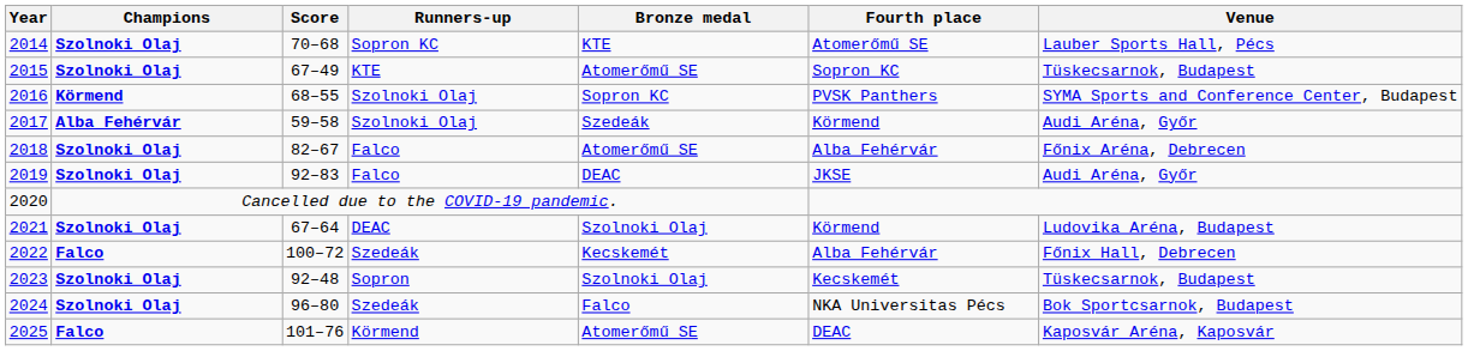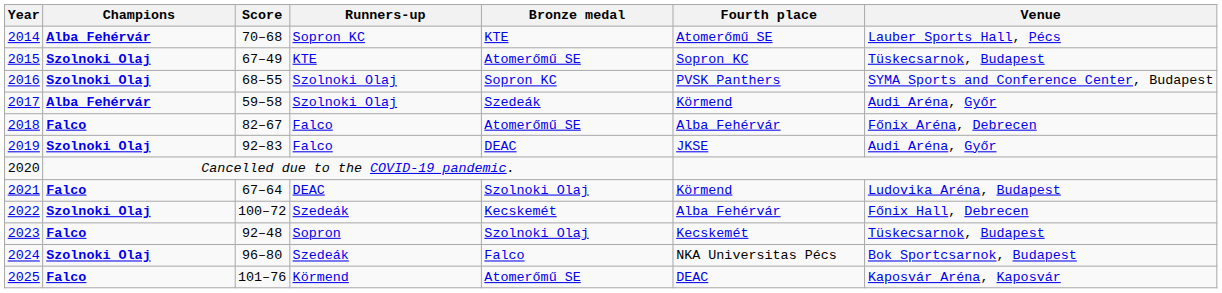 <table class="wikitable sortable">
 <tr>
 <th>Year</th>
 <th>Champions</th>
 <th>Score</th>
 <th>Runners-up</th>
 <th>Bronze medal</th>
 <th>Fourth place</th>
 <th>Venue</th>
 </tr>
 <tr>
 <td style="text-align:center"><a href='#'>2014</a></td>
-<td width=180><strong> <a href='#'>Szolnoki Olaj</a></strong></td>
+<td><strong><a href='#'>Alba Fehérvár</a></strong></td>
 <td style="text-align:center">70–68</td>
 <td width=180><a href='#'>Sopron KC</a></td>
 <td width=180><a href='#'>KTE</a></td>
 <td width=180><a href='#'>Atomerőmű SE</a></td>
 <td><a href='#'>Lauber Sports Hall</a>, <a href='#'>Pécs</a></td>
 </tr>
 <tr>
 <td style="text-align:center"><a href='#'>2015</a></td>
 <td><strong> <a href='#'>Szolnoki Olaj</a></strong></td>
 <td style="text-align:center">67–49</td>
 <td><a href='#'>KTE</a></td>
 <td><a href='#'>Atomerőmű SE</a></td>
 <td><a href='#'>Sopron KC</a></td>
 <td><a href='#'>Tüskecsarnok</a>, <a href='#'>Budapest</a></td>
 </tr>
 <tr>
 <td style="text-align:center"><a href='#'>2016</a></td>
-<td><strong><a href='#'>Körmend</a></strong></td>
+<td width=180><strong> <a href='#'>Szolnoki Olaj</a></strong></td>
 <td style="text-align:center">68–55</td>
 <td><a href='#'> Szolnoki Olaj</a></td>
 <td><a href='#'>Sopron KC</a></td>
 <td><a href='#'>PVSK Panthers</a></td>
 <td><a href='#'>SYMA Sports and Conference Center</a>, Budapest</td>
 </tr>
 <tr>
 <td style="text-align:center"><a href='#'>2017</a></td>
 <td><strong><a href='#'>Alba Fehérvár</a></strong></td>
 <td style="text-align:center">59–58</td>
 <td><a href='#'> Szolnoki Olaj</a></td>
 <td><a href='#'>Szedeák</a></td>
 <td><a href='#'>Körmend</a></td>
 <td><a href='#'>Audi Aréna</a>, <a href='#'>Győr</a></td>
 </tr>
 <tr>
 <td style="text-align:center"><a href='#'>2018</a></td>
-<td><strong><a href='#'>Szolnoki Olaj</a></strong></td>
+<td><strong><a href='#'>Falco</a></strong></td>
 <td style="text-align:center">82–67</td>
 <td><a href='#'>Falco</a></td>
 <td><a href='#'>Atomerőmű SE</a></td>
 <td><a href='#'>Alba Fehérvár</a></td>
 <td><a href='#'>Főnix Aréna</a>, <a href='#'>Debrecen</a></td>
 </tr>
 <tr>
 <td style="text-align:center"><a href='#'>2019</a></td>
 <td><strong><a href='#'>Szolnoki Olaj</a></strong></td>
 <td style="text-align:center">92–83</td>
 <td><a href='#'>Falco</a></td>
 <td><a href='#'>DEAC</a></td>
 <td><a href='#'>JKSE</a></td>
 <td><a href='#'>Audi Aréna</a>, <a href='#'>Győr</a></td>
 </tr>
 <tr>
 <td style="text-align:center">2020</td>
 <td colspan="4" style="text-align:center"><em>Cancelled due to the <a href='#'>COVID-19 pandemic</a>.</em></td>
 </tr>
 <tr>
 <td style="text-align:center"><a href='#'>2021</a></td>
-<td><strong> <a href='#'>Szolnoki Olaj</a></strong></td>
+<td><strong><a href='#'>Falco</a></strong></td>
 <td style="text-align:center">67–64</td>
 <td><a href='#'>DEAC</a></td>
 <td><a href='#'>Szolnoki Olaj</a></td>
 <td><a href='#'>Körmend</a></td>
 <td><a href='#'>Ludovika Aréna</a>, <a href='#'>Budapest</a></td>
 </tr>
 <tr>
 <td style="text-align:center"><a href='#'>2022</a></td>
-<td><strong><a href='#'>Falco</a></strong></td>
+<td><strong><a href='#'>Szolnoki Olaj</a></strong></td>
 <td style="text-align:center">100–72</td>
 <td><a href='#'>Szedeák</a></td>
 <td><a href='#'>Kecskemét</a></td>
 <td><a href='#'>Alba Fehérvár</a></td>
 <td><a href='#'>Főnix Hall</a>, <a href='#'>Debrecen</a></td>
 </tr>
 <tr>
 <td style="text-align:center"><a href='#'>2023</a></td>
-<td><strong> <a href='#'>Szolnoki Olaj</a></strong></td>
+<td><strong><a href='#'>Falco</a></strong></td>
 <td style="text-align:center">92–48</td>
 <td><a href='#'>Sopron</a></td>
 <td><a href='#'>Szolnoki Olaj</a></td>
 <td><a href='#'>Kecskemét</a></td>
 <td><a href='#'>Tüskecsarnok</a>, <a href='#'>Budapest</a></td>
 </tr>
 <tr>
 <td style="text-align:center"><a href='#'>2024</a></td>
 <td><strong><a href='#'>Szolnoki Olaj</a></strong></td>
 <td style="text-align:center">96–80</td>
 <td><a href='#'>Szedeák</a></td>
 <td><a href='#'>Falco</a></td>
 <td>NKA Universitas Pécs</td>
 <td><a href='#'>Bok Sportcsarnok</a>, <a href='#'>Budapest</a></td>
 </tr>
 <tr>
 <td style="text-align:center"><a href='#'>2025</a></td>
 <td><strong><a href='#'>Falco</a></strong></td>
 <td style="text-align:center">101–76</td>
 <td><a href='#'>Körmend</a></td>
 <td><a href='#'>Atomerőmű SE</a></td>
 <td><a href='#'>DEAC</a></td>
 <td><a href='#'>Kaposvár Aréna</a>, <a href='#'>Kaposvár</a></td>
 </tr>
 </table>
